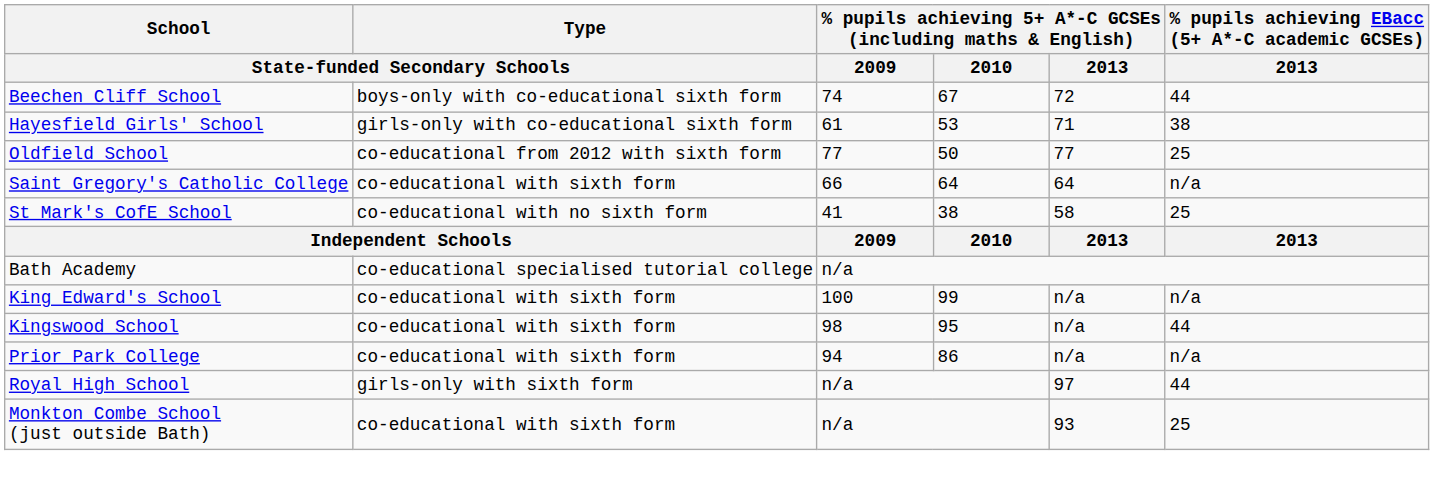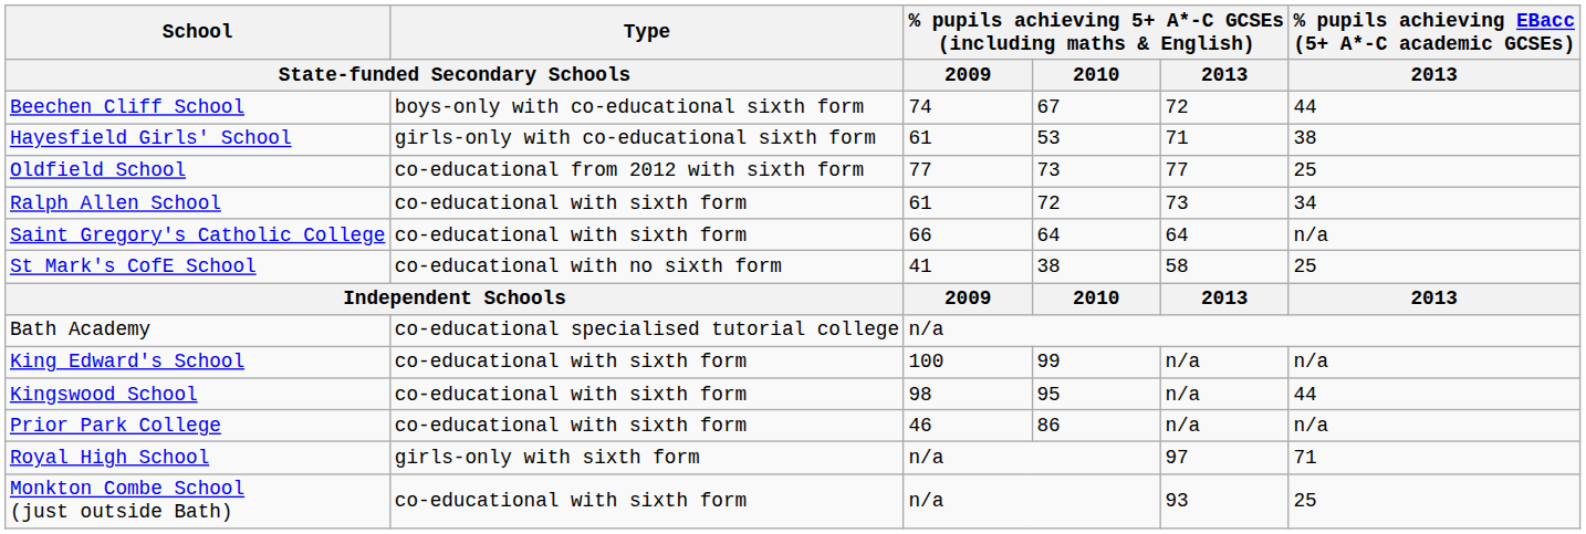 <table class="wikitable">
 <tr>
 <th>School</th>
 <th>Type</th>
 <th colspan=3>% pupils achieving 5+ A*-C GCSEs<br>(including maths & English)</th>
 <th>% pupils achieving <a href='#'>EBacc</a><br>(5+ A*-C academic GCSEs)</th>
 </tr>
 <tr>
 <th colspan=2 align=center>State-funded Secondary Schools</th>
 <th>2009</th>
 <th>2010</th>
 <th>2013</th>
 <th>2013</th>
 </tr>
 <tr>
 <td><a href='#'>Beechen Cliff School</a></td>
 <td>boys-only with co-educational sixth form</td>
 <td>74</td>
 <td>67</td>
 <td>72</td>
 <td>44</td>
 </tr>
 <tr>
 <td><a href='#'>Hayesfield Girls' School</a></td>
 <td>girls-only with co-educational sixth form</td>
 <td>61</td>
 <td>53</td>
 <td>71</td>
 <td>38</td>
 </tr>
 <tr>
 <td><a href='#'>Oldfield School</a></td>
 <td>co-educational from 2012 with sixth form</td>
 <td>77</td>
-<td>50</td>
+<td>73</td>
 <td>77</td>
 <td>25</td>
+</tr>
+<tr>
+<td><a href='#'>Ralph Allen School</a></td>
+<td>co-educational with sixth form</td>
+<td>61</td>
+<td>72</td>
+<td>73</td>
+<td>34</td>
 </tr>
 <tr>
 <td><a href='#'>Saint Gregory's Catholic College</a></td>
 <td>co-educational with sixth form</td>
 <td>66</td>
 <td>64</td>
 <td>64</td>
 <td>n/a</td>
 </tr>
 <tr>
 <td><a href='#'>St Mark's CofE School</a></td>
 <td>co-educational with no sixth form</td>
 <td>41</td>
 <td>38</td>
 <td>58</td>
 <td>25</td>
 </tr>
 <tr>
 <th colspan=2 align=center>Independent Schools</th>
 <th>2009</th>
 <th>2010</th>
 <th>2013</th>
 <th>2013</th>
 </tr>
 <tr>
 <td>Bath Academy</td>
 <td>co-educational specialised tutorial college</td>
 <td colspan=4>n/a</td>
 </tr>
 <tr>
 <td><a href='#'>King Edward's School</a></td>
 <td>co-educational with sixth form</td>
 <td>100</td>
 <td>99</td>
 <td>n/a</td>
 <td>n/a</td>
 </tr>
 <tr>
 <td><a href='#'>Kingswood School</a></td>
 <td>co-educational with sixth form</td>
 <td>98</td>
 <td>95</td>
 <td>n/a</td>
 <td>44</td>
 </tr>
 <tr>
 <td><a href='#'>Prior Park College</a></td>
 <td>co-educational with sixth form</td>
-<td>94</td>
+<td>46</td>
 <td>86</td>
 <td>n/a</td>
 <td>n/a</td>
 </tr>
 <tr>
 <td><a href='#'>Royal High School</a></td>
 <td>girls-only with sixth form</td>
 <td colspan=2>n/a</td>
 <td>97</td>
-<td>44</td>
+<td>71</td>
 </tr>
 <tr>
 <td><a href='#'>Monkton Combe School</a><br>(just outside Bath)</td>
 <td>co-educational with sixth form</td>
 <td colspan=2>n/a</td>
 <td>93</td>
 <td>25</td>
 </tr>
 </table>
